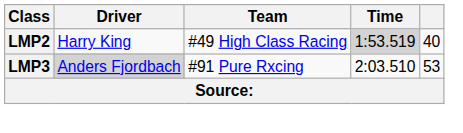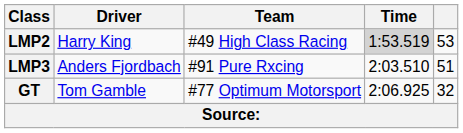 <table class="wikitable" style="font-size:85%;">
 <tr>
 <th>Class</th>
 <th>Driver</th>
 <th>Team</th>
 <th>Time</th>
 <th></th>
 </tr>
 <tr>
 <th>LMP2</th>
 <td> <a href='#'>Harry King</a></td>
 <td> #49 <a href='#'>High Class Racing</a></td>
 <td style="background: lightgrey;">1:53.519</td>
-<td align="center">40</td>
+<td align="center">53</td>
 </tr>
 <tr>
 <th>LMP3</th>
-<td style="background: lightgrey;"> <a href='#'>Anders Fjordbach</a></td>
+<td> <a href='#'>Anders Fjordbach</a></td>
 <td> #91 <a href='#'>Pure Rxcing</a></td>
 <td>2:03.510</td>
-<td align="center">53</td>
+<td align="center">51</td>
+</tr>
+<tr>
+<th>GT</th>
+<td> <a href='#'>Tom Gamble</a></td>
+<td> #77 <a href='#'>Optimum Motorsport</a></td>
+<td>2:06.925</td>
+<td align="center">32</td>
 </tr>
 <tr>
 <th colspan="5">Source:</th>
 </tr>
 </table>
